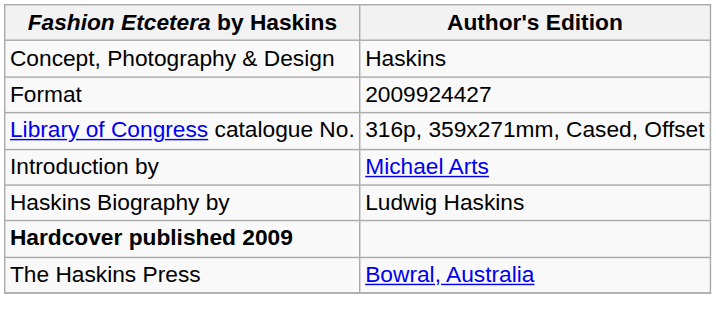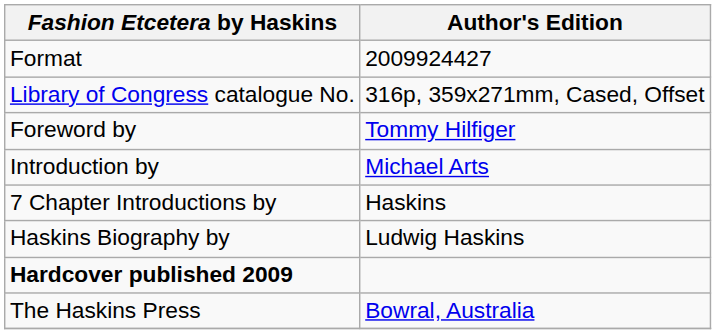 <table class="wikitable">
 <tr>
 <th><em>Fashion Etcetera</em> by Haskins</th>
 <th>Author's Edition</th>
-</tr>
-<tr>
-<td>Concept, Photography & Design</td>
-<td>Haskins</td>
 </tr>
 <tr>
 <td>Format</td>
 <td>2009924427</td>
 </tr>
 <tr>
 <td><a href='#'>Library of Congress</a> catalogue No.</td>
 <td>316p, 359x271mm, Cased, Offset</td>
 </tr>
 <tr>
+<td>Foreword by</td>
+<td><a href='#'>Tommy Hilfiger</a></td>
+</tr>
+<tr>
 <td>Introduction by</td>
 <td><a href='#'>Michael Arts</a></td>
+</tr>
+<tr>
+<td>7 Chapter Introductions by</td>
+<td>Haskins</td>
 </tr>
 <tr>
 <td>Haskins Biography by</td>
 <td>Ludwig Haskins</td>
 </tr>
 <tr>
 <td><strong>Hardcover published 2009</strong></td>
 </tr>
 <tr>
 <td>The Haskins Press</td>
 <td><a href='#'>Bowral, Australia</a></td>
 </tr>
 <tr>
 </tr>
 </table>
